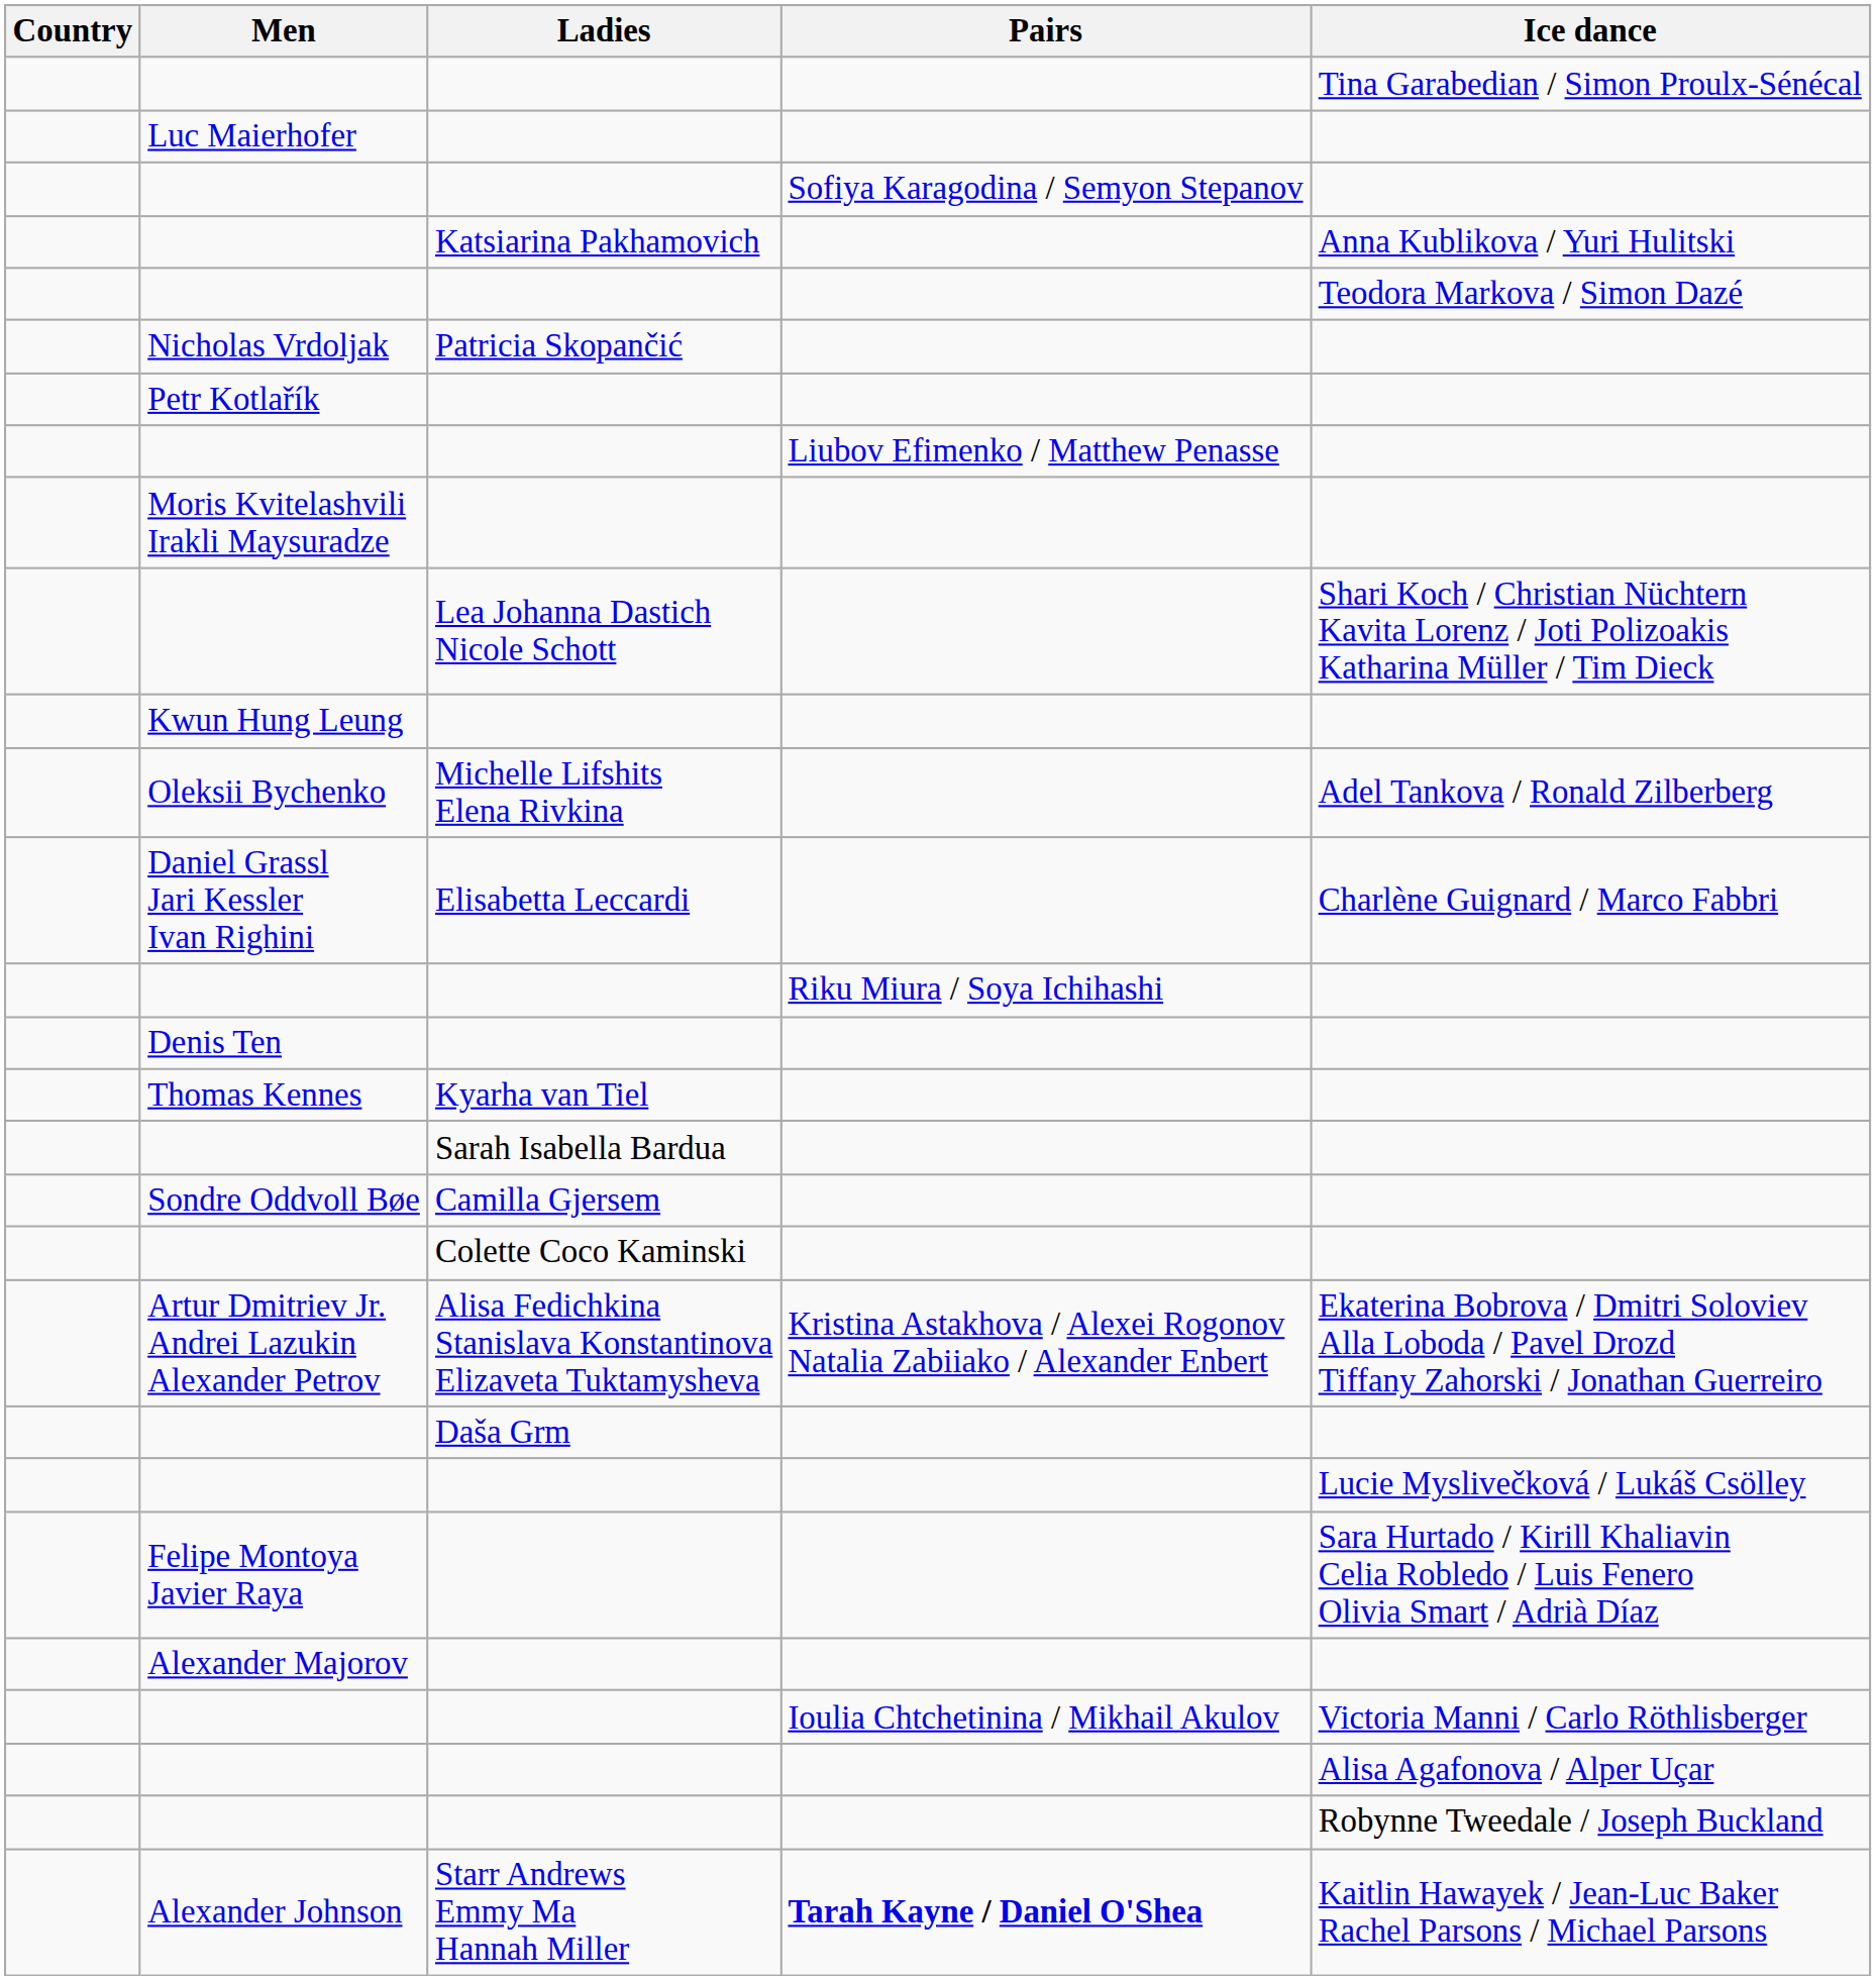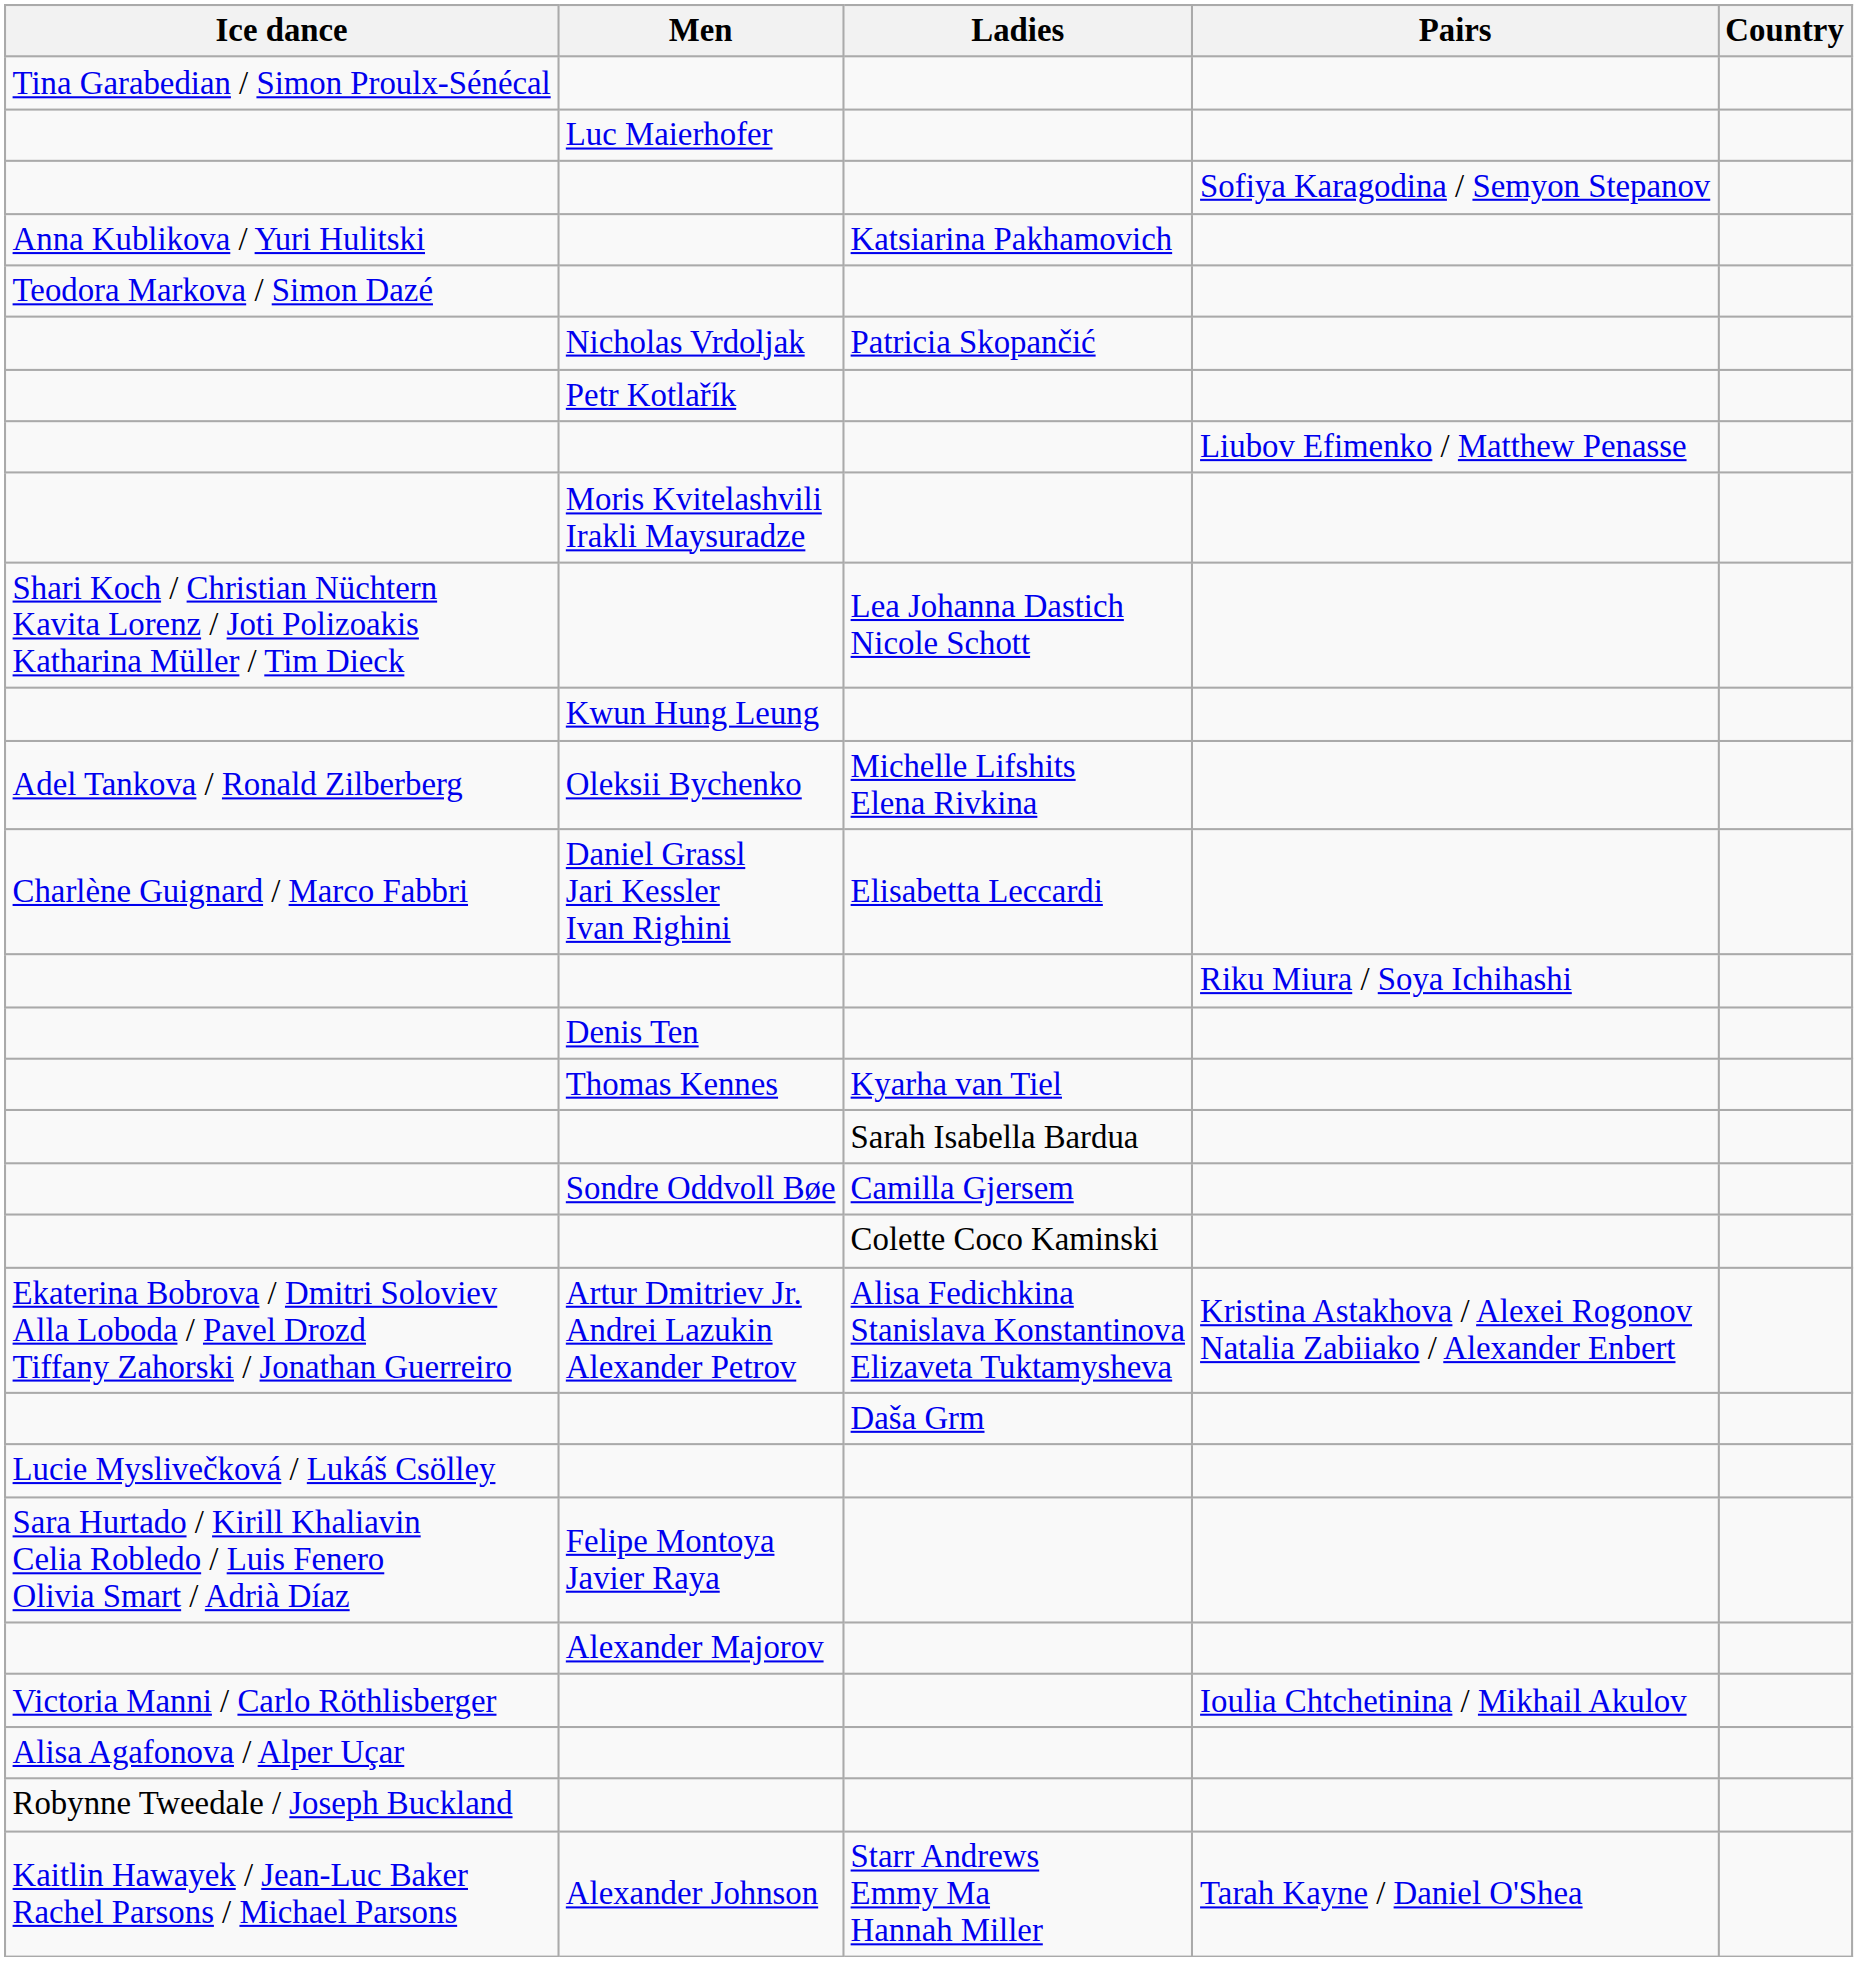 <table class="wikitable">
 <tr>
-<th>Country</th>
+<th>Ice dance</th>
 <th>Men</th>
 <th>Ladies</th>
 <th>Pairs</th>
-<th>Ice dance</th>
+<th>Country</th>
 </tr>
 <tr>
+<td><a href='#'>Tina Garabedian</a> / <a href='#'>Simon Proulx-Sénécal</a></td>
 <td></td>
 <td></td>
 <td></td>
 <td></td>
-<td><a href='#'>Tina Garabedian</a> / <a href='#'>Simon Proulx-Sénécal</a></td>
 </tr>
 <tr>
 <td></td>
 <td><a href='#'>Luc Maierhofer</a></td>
 <td></td>
 <td></td>
 <td></td>
 </tr>
 <tr>
 <td></td>
 <td></td>
 <td></td>
 <td><a href='#'>Sofiya Karagodina</a> / <a href='#'>Semyon Stepanov</a></td>
 <td></td>
 </tr>
 <tr>
-<td></td>
+<td><a href='#'>Anna Kublikova</a> / <a href='#'>Yuri Hulitski</a></td>
 <td></td>
 <td><a href='#'>Katsiarina Pakhamovich</a></td>
 <td></td>
-<td><a href='#'>Anna Kublikova</a> / <a href='#'>Yuri Hulitski</a></td>
+<td></td>
 </tr>
 <tr>
+<td><a href='#'>Teodora Markova</a> / <a href='#'>Simon Dazé</a></td>
 <td></td>
 <td></td>
 <td></td>
 <td></td>
-<td><a href='#'>Teodora Markova</a> / <a href='#'>Simon Dazé</a></td>
 </tr>
 <tr>
 <td></td>
 <td><a href='#'>Nicholas Vrdoljak</a></td>
 <td><a href='#'>Patricia Skopančić</a></td>
 <td></td>
 <td></td>
 </tr>
 <tr>
 <td></td>
 <td><a href='#'>Petr Kotlařík</a></td>
 <td></td>
 <td></td>
 <td></td>
 </tr>
 <tr>
 <td></td>
 <td></td>
 <td></td>
 <td><a href='#'>Liubov Efimenko</a> / <a href='#'>Matthew Penasse</a></td>
 <td></td>
 </tr>
 <tr>
 <td></td>
 <td><a href='#'>Moris Kvitelashvili</a> <br> <a href='#'>Irakli Maysuradze</a></td>
 <td></td>
 <td></td>
 <td></td>
 </tr>
 <tr>
-<td></td>
+<td><a href='#'>Shari Koch</a> / <a href='#'>Christian Nüchtern</a> <br> <a href='#'>Kavita Lorenz</a> / <a href='#'>Joti Polizoakis</a> <br> <a href='#'>Katharina Müller</a> / <a href='#'>Tim Dieck</a></td>
 <td></td>
 <td><a href='#'>Lea Johanna Dastich</a> <br> <a href='#'>Nicole Schott</a></td>
 <td></td>
-<td><a href='#'>Shari Koch</a> / <a href='#'>Christian Nüchtern</a> <br> <a href='#'>Kavita Lorenz</a> / <a href='#'>Joti Polizoakis</a> <br> <a href='#'>Katharina Müller</a> / <a href='#'>Tim Dieck</a></td>
+<td></td>
 </tr>
 <tr>
 <td></td>
 <td><a href='#'>Kwun Hung Leung</a></td>
 <td></td>
 <td></td>
 <td></td>
 </tr>
 <tr>
-<td></td>
+<td><a href='#'>Adel Tankova</a> / <a href='#'>Ronald Zilberberg</a></td>
 <td><a href='#'>Oleksii Bychenko</a></td>
 <td><a href='#'>Michelle Lifshits</a> <br> <a href='#'>Elena Rivkina</a></td>
 <td></td>
-<td><a href='#'>Adel Tankova</a> / <a href='#'>Ronald Zilberberg</a></td>
+<td></td>
 </tr>
 <tr>
-<td></td>
+<td><a href='#'>Charlène Guignard</a> / <a href='#'>Marco Fabbri</a></td>
 <td><a href='#'>Daniel Grassl</a> <br> <a href='#'>Jari Kessler</a> <br> <a href='#'>Ivan Righini</a></td>
 <td><a href='#'>Elisabetta Leccardi</a></td>
 <td></td>
-<td><a href='#'>Charlène Guignard</a> / <a href='#'>Marco Fabbri</a></td>
+<td></td>
 </tr>
 <tr>
 <td></td>
 <td></td>
 <td></td>
 <td><a href='#'>Riku Miura</a> / <a href='#'>Soya Ichihashi</a></td>
 <td></td>
 </tr>
 <tr>
 <td></td>
 <td><a href='#'>Denis Ten</a></td>
 <td></td>
 <td></td>
 <td></td>
 </tr>
 <tr>
 <td></td>
 <td><a href='#'>Thomas Kennes</a></td>
 <td><a href='#'>Kyarha van Tiel</a></td>
 <td></td>
 <td></td>
 </tr>
 <tr>
 <td></td>
 <td></td>
 <td>Sarah Isabella Bardua</td>
 <td></td>
 <td></td>
 </tr>
 <tr>
 <td></td>
 <td><a href='#'>Sondre Oddvoll Bøe</a></td>
 <td><a href='#'>Camilla Gjersem</a></td>
 <td></td>
 <td></td>
 </tr>
 <tr>
 <td></td>
 <td></td>
 <td>Colette Coco Kaminski</td>
 <td></td>
 <td></td>
 </tr>
 <tr>
-<td></td>
+<td><a href='#'>Ekaterina Bobrova</a> / <a href='#'>Dmitri Soloviev</a> <br> <a href='#'>Alla Loboda</a> / <a href='#'>Pavel Drozd</a> <br> <a href='#'>Tiffany Zahorski</a> / <a href='#'>Jonathan Guerreiro</a></td>
 <td><a href='#'>Artur Dmitriev Jr.</a> <br> <a href='#'>Andrei Lazukin</a> <br> <a href='#'>Alexander Petrov</a></td>
 <td><a href='#'>Alisa Fedichkina</a> <br> <a href='#'>Stanislava Konstantinova</a> <br> <a href='#'>Elizaveta Tuktamysheva</a></td>
 <td><a href='#'>Kristina Astakhova</a> / <a href='#'>Alexei Rogonov</a> <br> <a href='#'>Natalia Zabiiako</a> / <a href='#'>Alexander Enbert</a></td>
-<td><a href='#'>Ekaterina Bobrova</a> / <a href='#'>Dmitri Soloviev</a> <br> <a href='#'>Alla Loboda</a> / <a href='#'>Pavel Drozd</a> <br> <a href='#'>Tiffany Zahorski</a> / <a href='#'>Jonathan Guerreiro</a></td>
+<td></td>
 </tr>
 <tr>
 <td></td>
 <td></td>
 <td><a href='#'>Daša Grm</a></td>
 <td></td>
 <td></td>
 </tr>
 <tr>
+<td><a href='#'>Lucie Myslivečková</a> / <a href='#'>Lukáš Csölley</a></td>
 <td></td>
 <td></td>
 <td></td>
 <td></td>
-<td><a href='#'>Lucie Myslivečková</a> / <a href='#'>Lukáš Csölley</a></td>
 </tr>
 <tr>
-<td></td>
+<td><a href='#'>Sara Hurtado</a> / <a href='#'>Kirill Khaliavin</a> <br> <a href='#'>Celia Robledo</a> / <a href='#'>Luis Fenero</a> <br> <a href='#'>Olivia Smart</a> / <a href='#'>Adrià Díaz</a></td>
 <td><a href='#'>Felipe Montoya</a> <br> <a href='#'>Javier Raya</a></td>
 <td></td>
 <td></td>
-<td><a href='#'>Sara Hurtado</a> / <a href='#'>Kirill Khaliavin</a> <br> <a href='#'>Celia Robledo</a> / <a href='#'>Luis Fenero</a> <br> <a href='#'>Olivia Smart</a> / <a href='#'>Adrià Díaz</a></td>
+<td></td>
 </tr>
 <tr>
 <td></td>
 <td><a href='#'>Alexander Majorov</a></td>
 <td></td>
 <td></td>
 <td></td>
 </tr>
 <tr>
-<td></td>
+<td><a href='#'>Victoria Manni</a> / <a href='#'>Carlo Röthlisberger</a></td>
 <td></td>
 <td></td>
 <td><a href='#'>Ioulia Chtchetinina</a> / <a href='#'>Mikhail Akulov</a></td>
-<td><a href='#'>Victoria Manni</a> / <a href='#'>Carlo Röthlisberger</a></td>
+<td></td>
 </tr>
 <tr>
+<td><a href='#'>Alisa Agafonova</a> / <a href='#'>Alper Uçar</a></td>
 <td></td>
 <td></td>
 <td></td>
 <td></td>
-<td><a href='#'>Alisa Agafonova</a> / <a href='#'>Alper Uçar</a></td>
 </tr>
 <tr>
+<td>Robynne Tweedale / <a href='#'>Joseph Buckland</a></td>
 <td></td>
 <td></td>
 <td></td>
 <td></td>
-<td>Robynne Tweedale / <a href='#'>Joseph Buckland</a></td>
 </tr>
 <tr>
-<td></td>
+<td><a href='#'>Kaitlin Hawayek</a> / <a href='#'>Jean-Luc Baker</a> <br> <a href='#'>Rachel Parsons</a> / <a href='#'>Michael Parsons</a></td>
 <td><a href='#'>Alexander Johnson</a></td>
 <td><a href='#'>Starr Andrews</a> <br> <a href='#'>Emmy Ma</a> <br> <a href='#'>Hannah Miller</a></td>
-<td><strong><a href='#'>Tarah Kayne</a> / <a href='#'>Daniel O'Shea</a></strong></td>
-<td><a href='#'>Kaitlin Hawayek</a> / <a href='#'>Jean-Luc Baker</a> <br> <a href='#'>Rachel Parsons</a> / <a href='#'>Michael Parsons</a></td>
+<td><a href='#'>Tarah Kayne</a> / <a href='#'>Daniel O'Shea</a></td>
+<td></td>
 </tr>
 </table>
